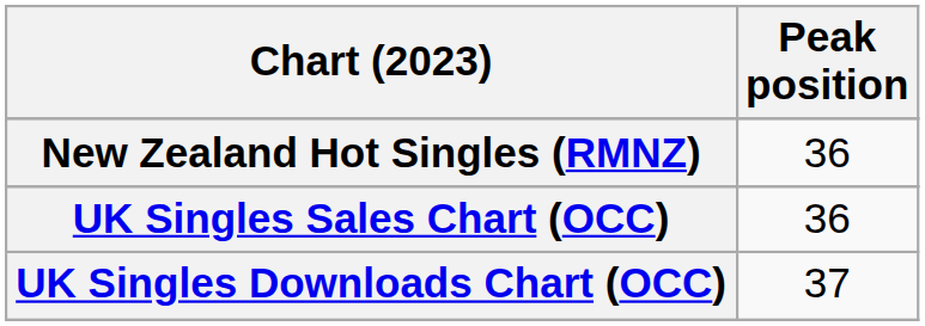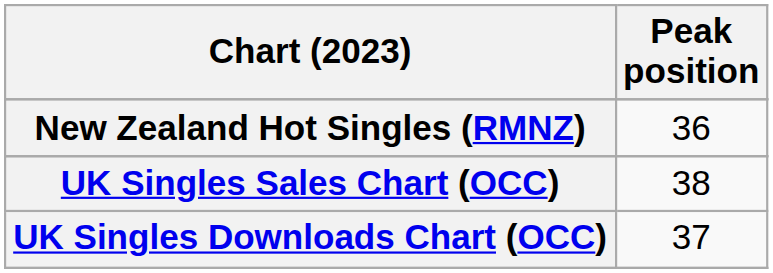 <table class="wikitable plainrowheaders sortable" style="text-align:center">
 <tr>
 <th scope="col">Chart (2023)</th>
 <th scope="col">Peak<br>position</th>
 </tr>
 <tr>
 </tr>
 <tr>
 <th scope="row">New Zealand Hot Singles (<a href='#'>RMNZ</a>)</th>
 <td>36</td>
 </tr>
 <tr>
 </tr>
 <tr>
 <th scope="row"><a href='#'>UK Singles Sales Chart</a> (<a href='#'>OCC</a>)</th>
-<td>36</td>
+<td>38</td>
 </tr>
 <tr>
 <th scope="row"><a href='#'>UK Singles Downloads Chart</a> (<a href='#'>OCC</a>)</th>
 <td>37</td>
 </tr>
 <tr>
 </tr>
 </table>
